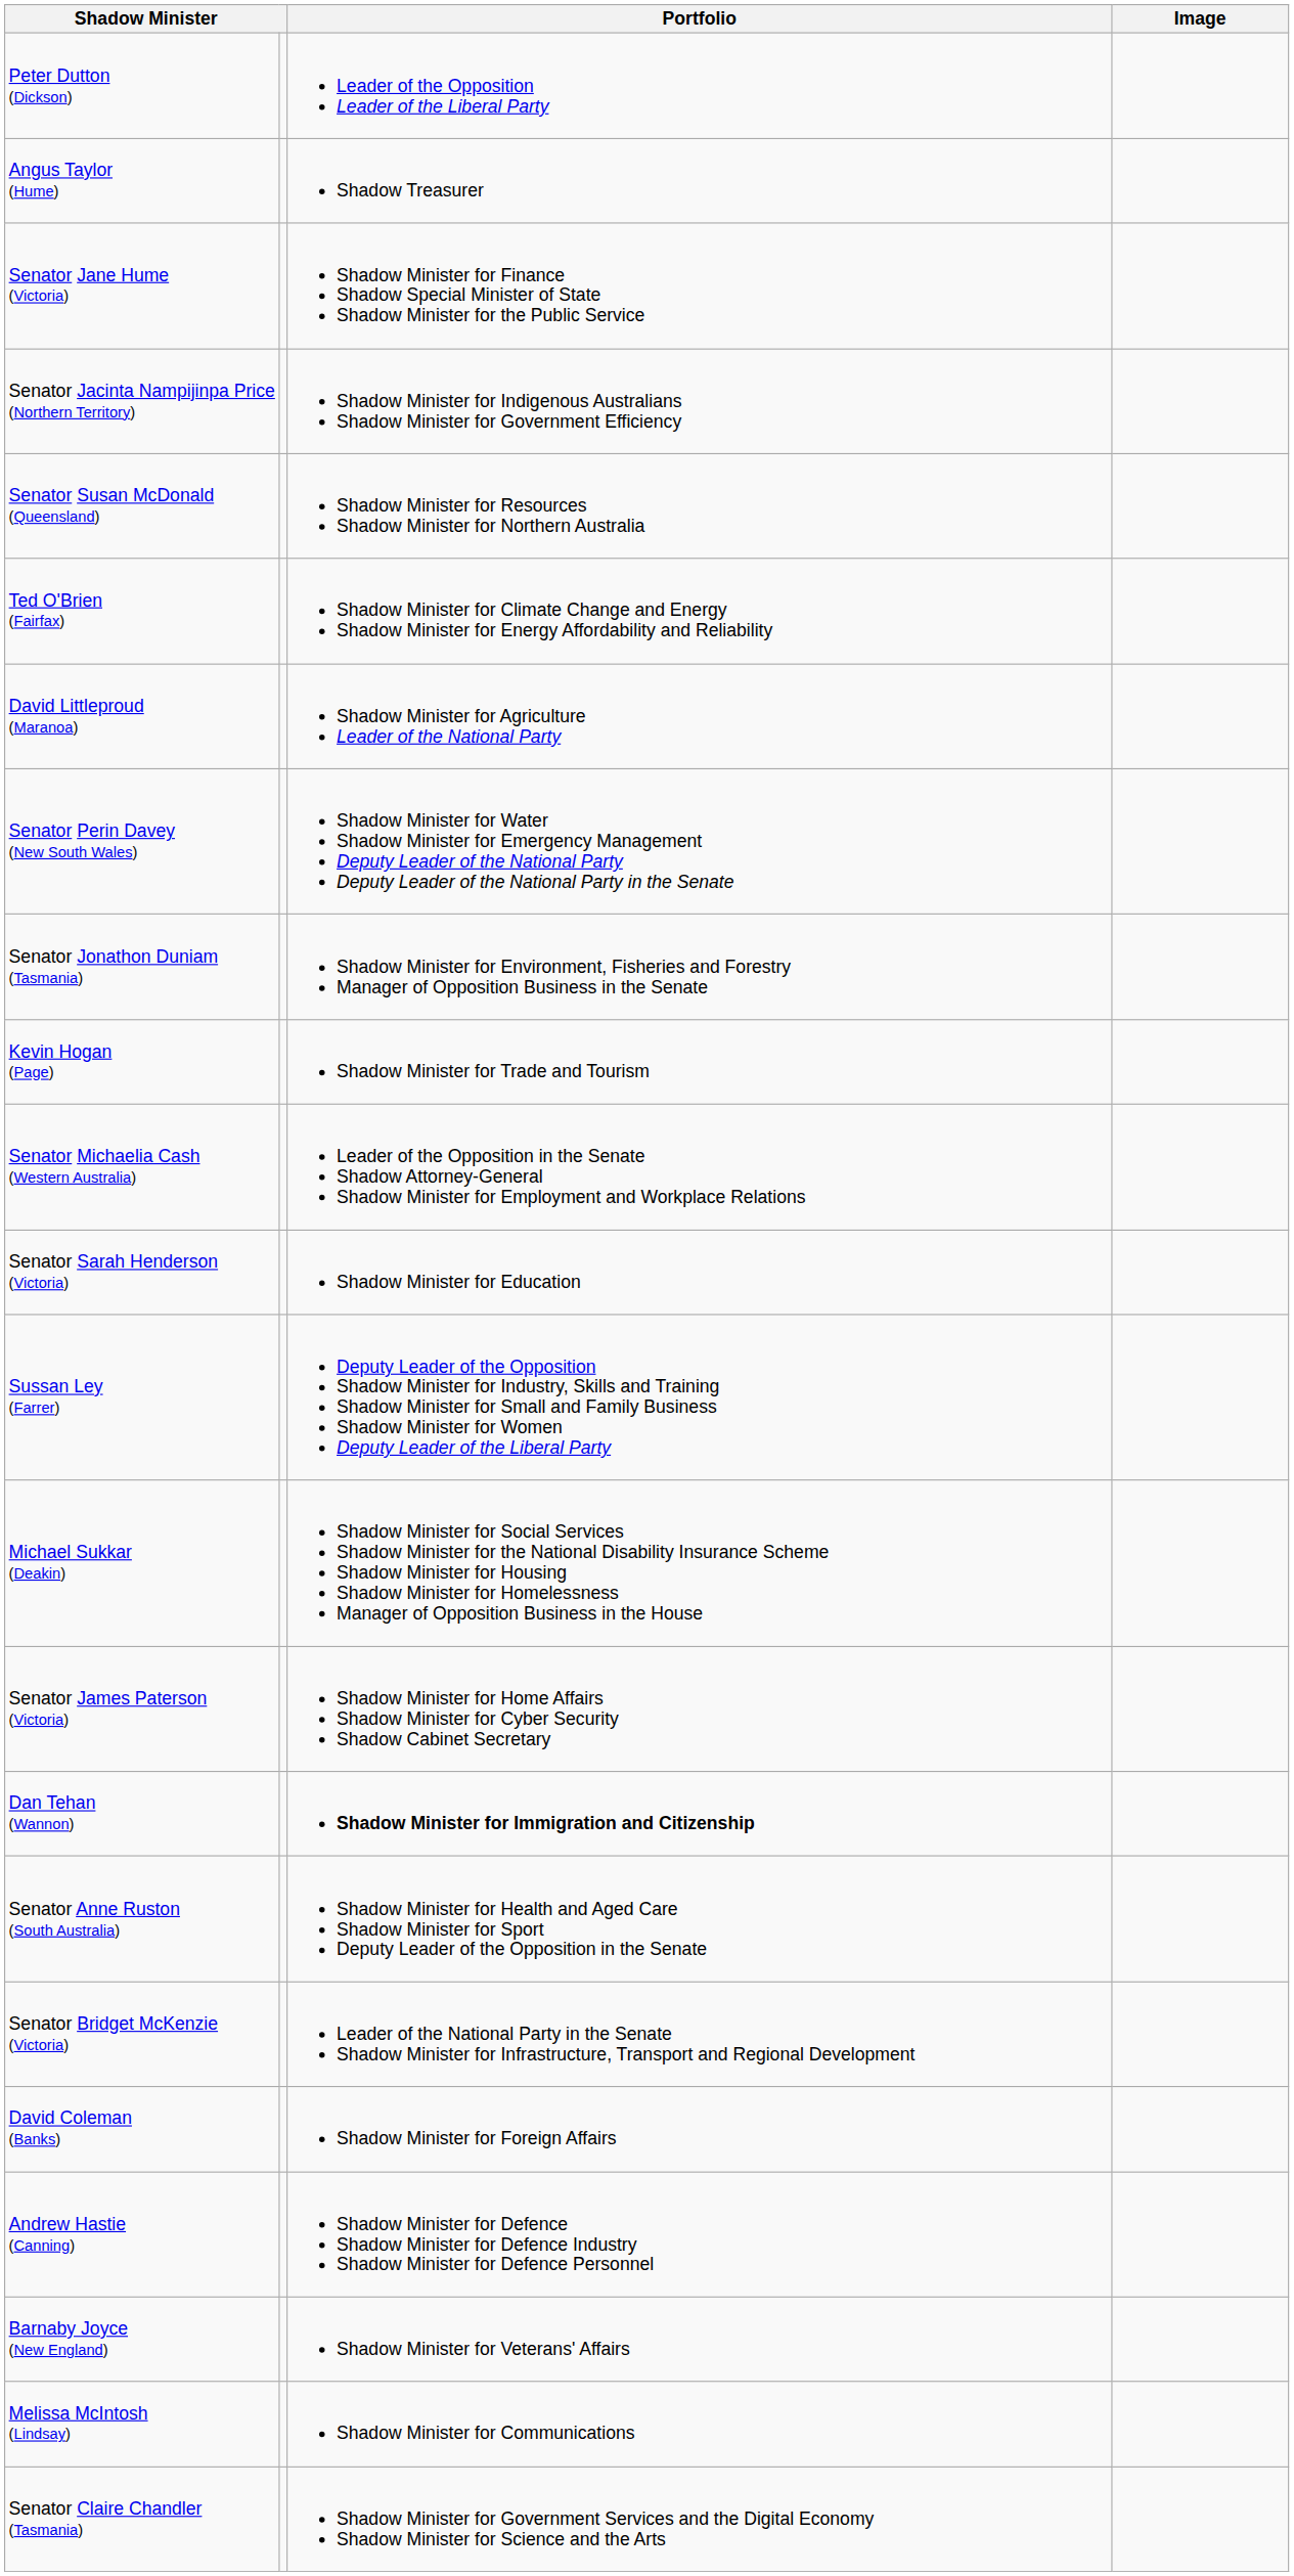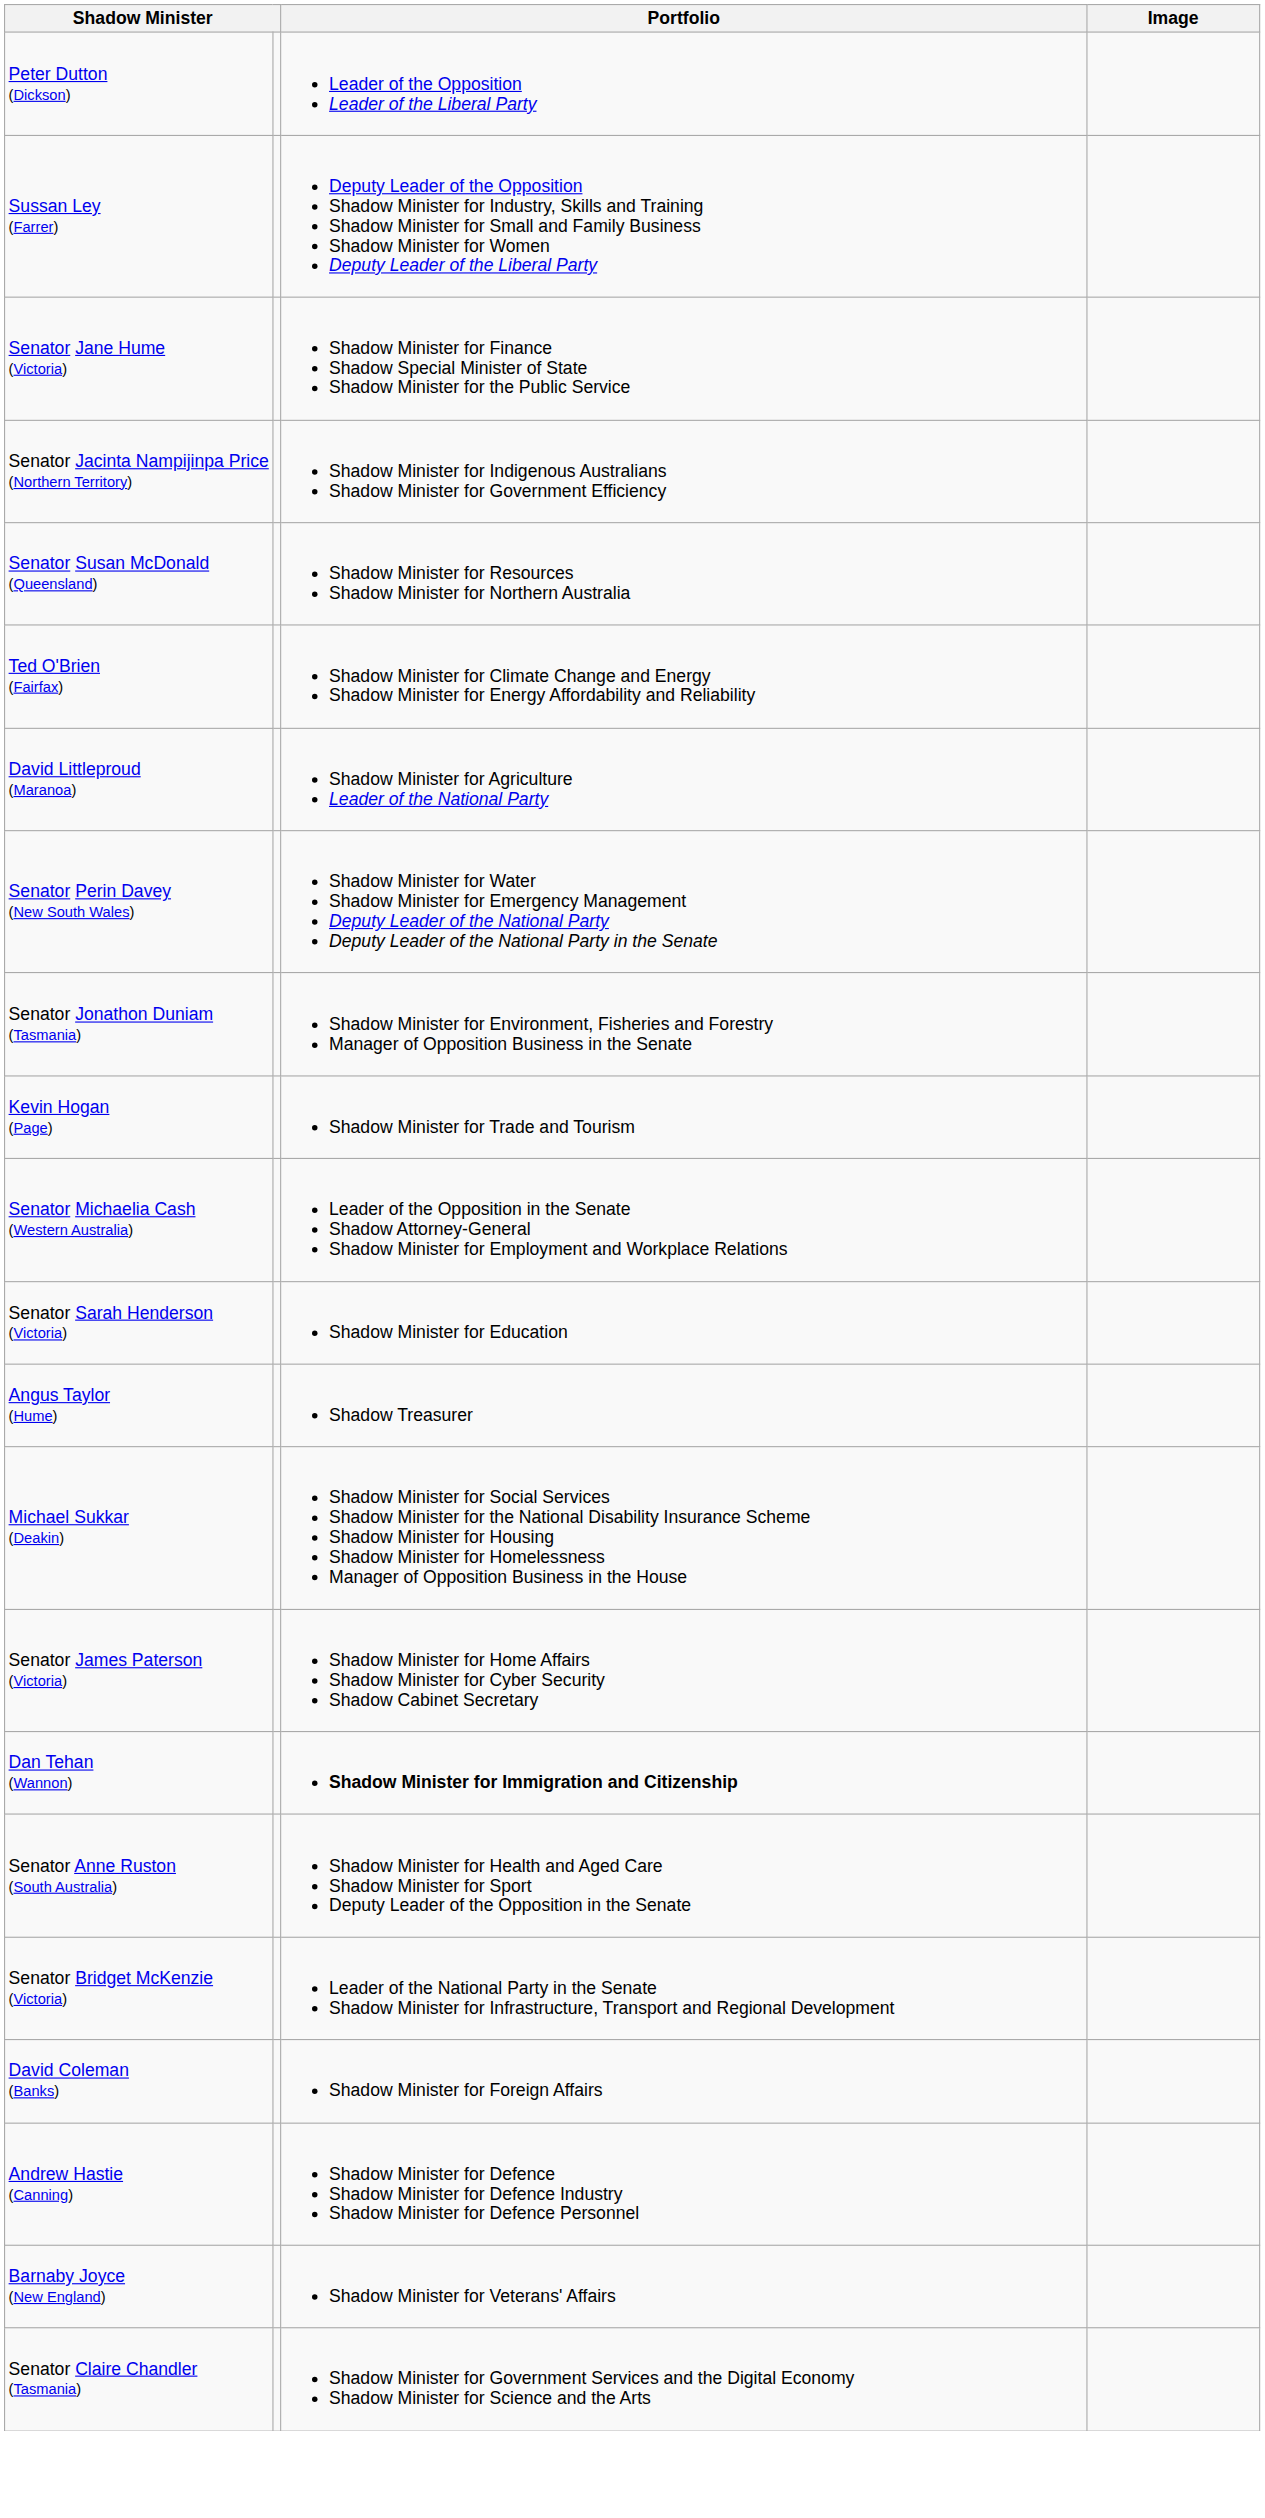 <table class="wikitable">
 <tr>
 <th width=80 colspan="2">Shadow Minister</th>
 <th width=725>Portfolio</th>
 <th width=150>Image</th>
 </tr>
 <tr>
 <td><a href='#'>Peter Dutton</a> <br><small>(<a href='#'>Dickson</a>)</small></td>
 <td></td>
 <td><br><ul><li><a href='#'>Leader of the Opposition</a></li><li><a href='#'><em>Leader of the Liberal Party</em></a></li></ul></td>
 <td></td>
 </tr>
 <tr>
-<td><a href='#'>Angus Taylor</a> <br><small>(<a href='#'>Hume</a>)</small></td>
+<td><a href='#'>Sussan Ley</a> <br><small>(<a href='#'>Farrer</a>)</small></td>
 <td></td>
-<td><br><ul><li>Shadow Treasurer</li></ul></td>
+<td><br><ul><li><a href='#'>Deputy Leader of the Opposition</a></li><li>Shadow Minister for Industry, Skills and Training</li><li>Shadow Minister for Small and Family Business</li><li>Shadow Minister for Women</li><li><a href='#'><em>Deputy Leader of the Liberal Party</em></a></li></ul></td>
 <td></td>
 </tr>
 <tr>
 <td><a href='#'>Senator</a> <a href='#'>Jane Hume</a> <br><small>(<a href='#'>Victoria</a>)</small></td>
 <td></td>
 <td><br><ul><li>Shadow Minister for Finance</li><li>Shadow Special Minister of State</li><li>Shadow Minister for the Public Service</li></ul></td>
 <td></td>
 </tr>
 <tr>
 <td>Senator <a href='#'>Jacinta Nampijinpa Price</a> <br><small>(<a href='#'>Northern Territory</a>)</small></td>
 <td></td>
 <td><br><ul><li>Shadow Minister for Indigenous Australians</li><li>Shadow Minister for Government Efficiency</li></ul></td>
 <td></td>
 </tr>
 <tr>
 <td><a href='#'>Senator</a> <a href='#'>Susan McDonald</a><br><small>(<a href='#'>Queensland</a>)</small></td>
 <td></td>
 <td><br><ul><li>Shadow Minister for Resources</li><li>Shadow Minister for Northern Australia</li></ul></td>
 <td></td>
 </tr>
 <tr>
 <td><a href='#'>Ted O'Brien</a> <br><small>(<a href='#'>Fairfax</a>)</small></td>
 <td></td>
 <td><br><ul><li>Shadow Minister for Climate Change and Energy</li><li>Shadow Minister for Energy Affordability and Reliability</li></ul></td>
 <td></td>
 </tr>
 <tr>
 <td><a href='#'>David Littleproud</a> <br><small>(<a href='#'>Maranoa</a>)</small></td>
 <td></td>
 <td><br><ul><li>Shadow Minister for Agriculture</li><li><a href='#'><em>Leader of the National Party</em></a></li></ul></td>
 <td></td>
 </tr>
 <tr>
 <td><a href='#'>Senator</a> <a href='#'>Perin Davey</a><br><small>(<a href='#'>New South Wales</a>)</small></td>
 <td></td>
 <td><br><ul><li>Shadow Minister for Water</li><li>Shadow Minister for Emergency Management</li><li><a href='#'><em>Deputy Leader of the National Party</em></a></li><li><em>Deputy Leader of the National Party in the Senate</em></li></ul></td>
 <td></td>
 </tr>
 <tr>
 <td>Senator <a href='#'>Jonathon Duniam</a><br><small>(<a href='#'>Tasmania</a>)</small></td>
 <td></td>
 <td><br><ul><li>Shadow Minister for Environment, Fisheries and Forestry</li><li>Manager of Opposition Business in the Senate</li></ul></td>
 <td></td>
 </tr>
 <tr>
 <td><a href='#'>Kevin Hogan</a> <br><small>(<a href='#'>Page</a>)</small></td>
 <td></td>
 <td><br><ul><li>Shadow Minister for Trade and Tourism</li></ul></td>
 <td></td>
 </tr>
 <tr>
 <td><a href='#'>Senator</a> <a href='#'>Michaelia Cash</a><br><small>(<a href='#'>Western Australia</a>)</small></td>
 <td></td>
 <td><br><ul><li>Leader of the Opposition in the Senate</li><li>Shadow Attorney-General</li><li>Shadow Minister for Employment and Workplace Relations</li></ul></td>
 <td></td>
 </tr>
 <tr>
 <td>Senator <a href='#'>Sarah Henderson</a><br><small>(<a href='#'>Victoria</a>)</small></td>
 <td></td>
 <td><br><ul><li>Shadow Minister for Education</li></ul></td>
 <td></td>
 </tr>
 <tr>
-<td><a href='#'>Sussan Ley</a> <br><small>(<a href='#'>Farrer</a>)</small></td>
+<td><a href='#'>Angus Taylor</a> <br><small>(<a href='#'>Hume</a>)</small></td>
 <td></td>
-<td><br><ul><li><a href='#'>Deputy Leader of the Opposition</a></li><li>Shadow Minister for Industry, Skills and Training</li><li>Shadow Minister for Small and Family Business</li><li>Shadow Minister for Women</li><li><a href='#'><em>Deputy Leader of the Liberal Party</em></a></li></ul></td>
+<td><br><ul><li>Shadow Treasurer</li></ul></td>
 <td></td>
 </tr>
 <tr>
 <td><a href='#'>Michael Sukkar</a> <br><small>(<a href='#'>Deakin</a>)</small></td>
 <td></td>
 <td><br><ul><li>Shadow Minister for Social Services</li><li>Shadow Minister for the National Disability Insurance Scheme</li><li>Shadow Minister for Housing</li><li>Shadow Minister for Homelessness</li><li>Manager of Opposition Business in the House</li></ul></td>
 <td></td>
 </tr>
 <tr>
 <td>Senator <a href='#'>James Paterson</a><br><small>(<a href='#'>Victoria</a>)</small></td>
 <td></td>
 <td><br><ul><li>Shadow Minister for Home Affairs</li><li>Shadow Minister for Cyber Security</li><li>Shadow Cabinet Secretary</li></ul></td>
 <td></td>
 </tr>
 <tr>
 <td><a href='#'>Dan Tehan</a> <br><small>(<a href='#'>Wannon</a>)</small></td>
 <td></td>
 <td><strong><br><ul><li>Shadow Minister for Immigration and Citizenship</li></ul></strong></td>
 <td></td>
 </tr>
 <tr>
 <td>Senator <a href='#'>Anne Ruston</a><br><small>(<a href='#'>South Australia</a>)</small></td>
 <td></td>
 <td><br><ul><li>Shadow Minister for Health and Aged Care</li><li>Shadow Minister for Sport</li><li>Deputy Leader of the Opposition in the Senate</li></ul></td>
 <td></td>
 </tr>
 <tr>
 <td>Senator <a href='#'>Bridget McKenzie</a><br><small>(<a href='#'>Victoria</a>)</small></td>
 <td></td>
 <td><br><ul><li>Leader of the National Party in the Senate</li><li>Shadow Minister for Infrastructure, Transport and Regional Development</li></ul></td>
 <td></td>
 </tr>
 <tr>
 <td><a href='#'>David Coleman</a> <br><small>(<a href='#'>Banks</a>)</small></td>
 <td></td>
 <td><br><ul><li>Shadow Minister for Foreign Affairs</li></ul></td>
 <td></td>
 </tr>
 <tr>
 <td><a href='#'>Andrew Hastie</a> <br><small>(<a href='#'>Canning</a>)</small></td>
 <td></td>
 <td><br><ul><li>Shadow Minister for Defence</li><li>Shadow Minister for Defence Industry</li><li>Shadow Minister for Defence Personnel</li></ul></td>
 <td></td>
 </tr>
 <tr>
 <td><a href='#'>Barnaby Joyce</a> <br><small>(<a href='#'>New England</a>)</small></td>
 <td></td>
 <td><br><ul><li>Shadow Minister for Veterans' Affairs</li></ul></td>
 <td></td>
 </tr>
 <tr>
-<td><a href='#'>Melissa McIntosh</a> <br><small>(<a href='#'>Lindsay</a>)</small></td>
-<td></td>
-<td><br><ul><li>Shadow Minister for Communications</li></ul></td>
-<td></td>
-</tr>
-<tr>
 <td>Senator <a href='#'>Claire Chandler</a><br><small>(<a href='#'>Tasmania</a>)</small></td>
 <td></td>
 <td><br><ul><li>Shadow Minister for Government Services and the Digital Economy</li><li>Shadow Minister for Science and the Arts</li></ul></td>
 <td></td>
 </tr>
 </table>
